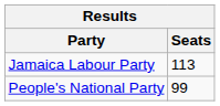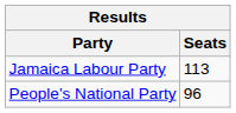 <table class="wikitable">
 <tr>
 <th colspan="2">Results</th>
 </tr>
 <tr>
 <th>Party</th>
 <th>Seats</th>
 </tr>
 <tr>
 <td><a href='#'>Jamaica Labour Party</a></td>
 <td>113</td>
 </tr>
 <tr>
 <td><a href='#'>People's National Party</a></td>
-<td>99</td>
+<td>96</td>
 </tr>
 </table>
